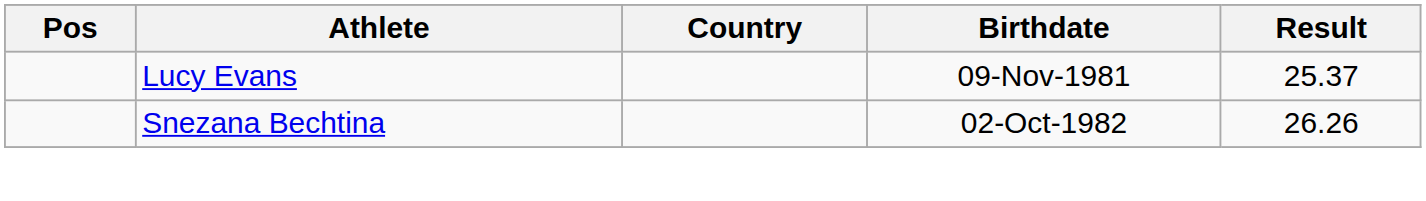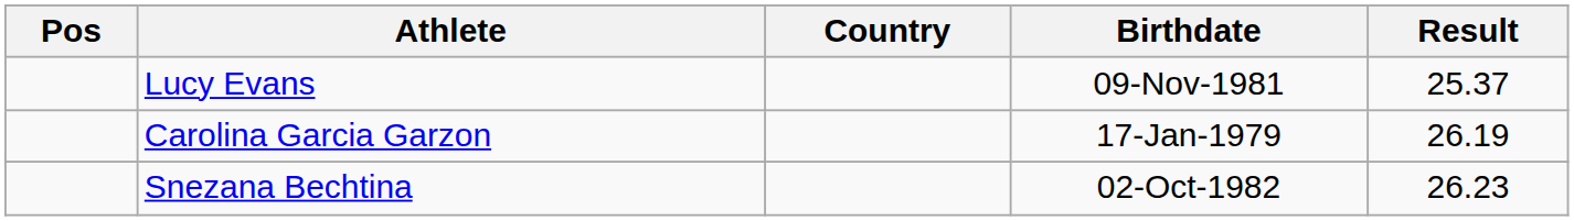 <table class="wikitable"  style="text-align:center; width:60%;">
 <tr>
 <th>Pos</th>
 <th>Athlete</th>
 <th>Country</th>
 <th>Birthdate</th>
 <th>Result</th>
 </tr>
 <tr>
 <td align=center></td>
 <td align=left><a href='#'>Lucy Evans</a></td>
 <td align=left></td>
 <td>09-Nov-1981</td>
 <td>25.37</td>
 </tr>
 <tr>
 <td align=center></td>
+<td align=left><a href='#'>Carolina Garcia Garzon</a></td>
+<td align=left></td>
+<td>17-Jan-1979</td>
+<td>26.19</td>
+</tr>
+<tr>
+<td align=center></td>
 <td align=left><a href='#'>Snezana Bechtina</a></td>
 <td align=left></td>
 <td>02-Oct-1982</td>
-<td>26.26</td>
+<td>26.23</td>
 </tr>
 </table>
